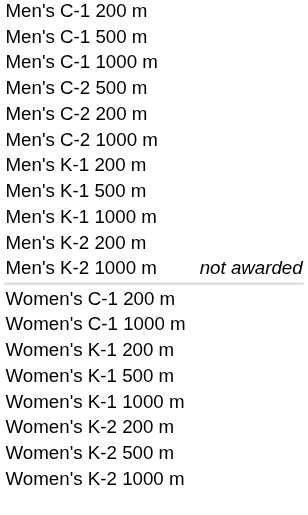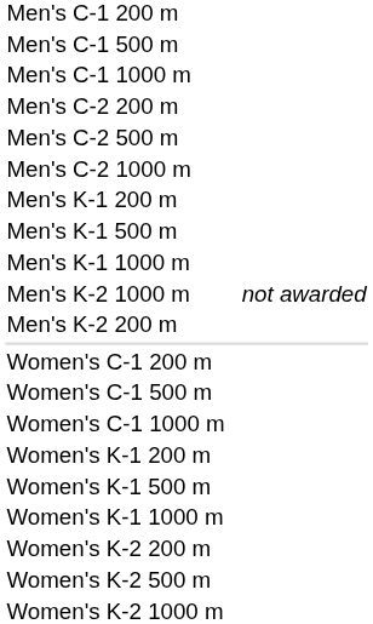 <table>
 <tr>
 <td>Men's C-1 200 m</td>
 <td></td>
 <td></td>
 <td></td>
 </tr>
 <tr>
 <td>Men's C-1 500 m</td>
 <td></td>
 <td></td>
 <td></td>
 </tr>
 <tr>
 <td>Men's C-1 1000 m</td>
 <td></td>
 <td></td>
 <td></td>
 </tr>
 <tr>
-<td>Men's C-2 500 m</td>
+<td>Men's C-2 200 m</td>
 <td></td>
 <td></td>
 <td></td>
 </tr>
 <tr>
-<td>Men's C-2 200 m</td>
+<td>Men's C-2 500 m</td>
 <td></td>
 <td></td>
 <td></td>
 </tr>
 <tr>
 <td>Men's C-2 1000 m</td>
 <td></td>
 <td></td>
 <td></td>
 </tr>
 <tr>
 <td>Men's K-1 200 m</td>
 <td></td>
 <td></td>
 <td></td>
 </tr>
 <tr>
 <td>Men's K-1 500 m</td>
 <td></td>
 <td></td>
 <td></td>
 </tr>
 <tr>
 <td>Men's K-1 1000 m</td>
 <td></td>
 <td></td>
 <td></td>
 </tr>
 <tr>
+<td>Men's K-2 1000 m</td>
+<td></td>
+<td></td>
+<td><em>not awarded</em></td>
+</tr>
+<tr>
 <td>Men's K-2 200 m</td>
 <td nowrap></td>
 <td></td>
 <td nowrap></td>
-</tr>
-<tr>
-<td>Men's K-2 1000 m</td>
-<td></td>
-<td></td>
-<td><em>not awarded</em></td>
 </tr>
 <tr bgcolor=#dddddd>
 <td colspan=4></td>
 </tr>
 <tr>
 <td>Women's C-1 200 m</td>
+<td></td>
+<td></td>
+<td></td>
+</tr>
+<tr>
+<td>Women's C-1 500 m</td>
 <td></td>
 <td></td>
 <td></td>
 </tr>
 <tr>
 <td>Women's C-1 1000 m</td>
 <td></td>
 <td></td>
 <td></td>
 </tr>
 <tr>
 <td>Women's K-1 200 m</td>
 <td></td>
 <td></td>
 <td></td>
 </tr>
 <tr>
 <td>Women's K-1 500 m</td>
 <td></td>
 <td></td>
 <td></td>
 </tr>
 <tr>
 <td>Women's K-1 1000 m</td>
 <td></td>
 <td></td>
 <td></td>
 </tr>
 <tr>
 <td>Women's K-2 200 m</td>
 <td></td>
 <td nowrap></td>
 <td></td>
 </tr>
 <tr>
 <td>Women's K-2 500 m</td>
 <td></td>
 <td></td>
 <td></td>
 </tr>
 <tr>
 <td>Women's K-2 1000 m</td>
 <td></td>
 <td></td>
 <td></td>
 </tr>
 </table>
